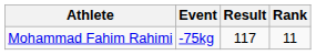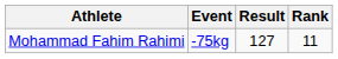 <table class="wikitable">
 <tr>
 <th>Athlete</th>
 <th>Event</th>
 <th>Result</th>
 <th>Rank</th>
 </tr>
 <tr align=center>
 <td align=left><a href='#'>Mohammad Fahim Rahimi</a></td>
 <td align=left><a href='#'>-75kg</a></td>
-<td>117</td>
+<td>127</td>
 <td>11</td>
 </tr>
 </table>
